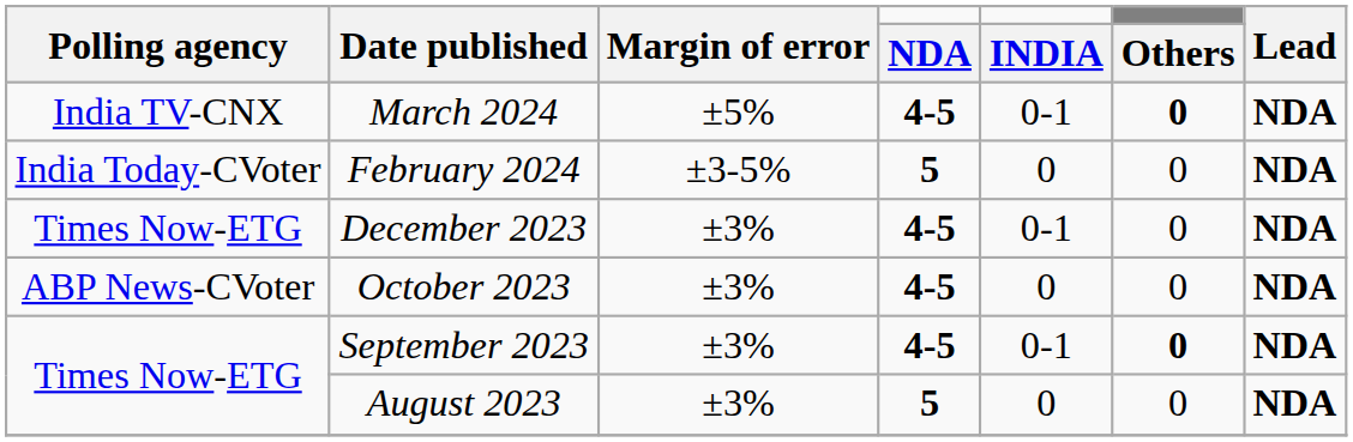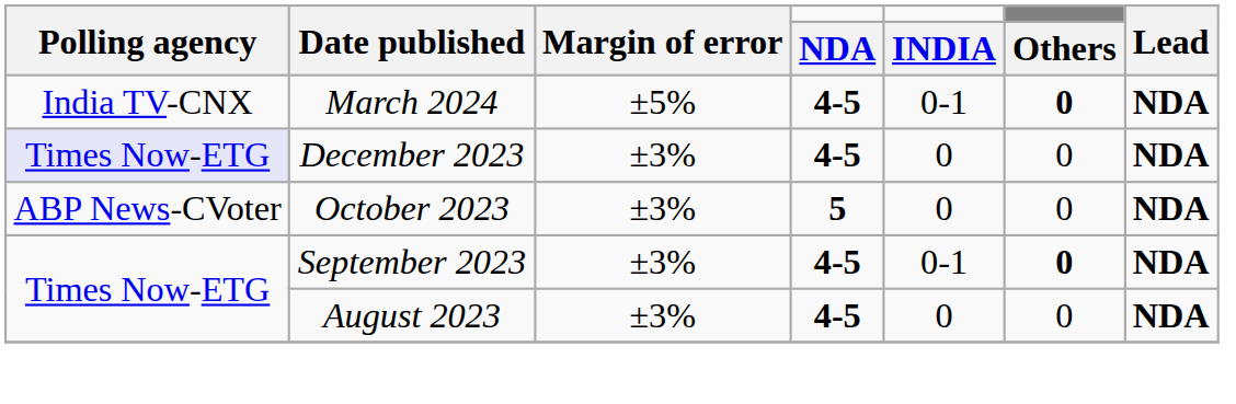 <table class="wikitable sortable" style="text-align:center;font-size:95%;line-height:16px">
 <tr>
 <th rowspan="2">Polling agency</th>
 <th rowspan="2">Date published</th>
 <th rowspan="2">Margin of error</th>
 <td bgcolor=></td>
 <td bgcolor=></td>
 <td bgcolor=grey></td>
 <th rowspan="2">Lead</th>
 </tr>
 <tr>
 <th><a href='#'>NDA</a></th>
 <th><a href='#'>INDIA</a></th>
 <th>Others</th>
 </tr>
 <tr>
 <td><a href='#'>India TV</a>-CNX</td>
 <td><em>March 2024</em></td>
 <td>±5%</td>
 <td bgcolor=><strong>4-5</strong></td>
 <td>0-1</td>
 <td><strong>0</strong></td>
 <td bgcolor=><strong>NDA</strong></td>
 </tr>
 <tr>
-<td><a href='#'>India Today</a>-CVoter</td>
-<td><em>February 2024</em></td>
-<td>±3-5%</td>
-<td bgcolor=><strong>5</strong></td>
-<td>0</td>
-<td>0</td>
-<td bgcolor=><strong>NDA</strong></td>
-</tr>
-<tr>
-<td><a href='#'>Times Now</a>-<a href='#'>ETG</a></td>
+<td style="background: lavender;"><a href='#'>Times Now</a>-<a href='#'>ETG</a></td>
 <td><em>December 2023</em></td>
 <td>±3%</td>
 <td bgcolor=><strong>4-5</strong></td>
-<td>0-1</td>
+<td>0</td>
 <td>0</td>
 <td bgcolor=><strong>NDA</strong></td>
 </tr>
 <tr>
 <td><a href='#'>ABP News</a>-CVoter</td>
 <td><em>October 2023</em></td>
 <td>±3%</td>
-<td bgcolor=><strong>4-5</strong></td>
+<td bgcolor=><strong>5</strong></td>
 <td>0</td>
 <td>0</td>
 <td bgcolor=><strong>NDA</strong></td>
 </tr>
 <tr>
 <td rowspan="2"><a href='#'>Times Now</a>-<a href='#'>ETG</a></td>
 <td><em>September 2023</em></td>
 <td>±3%</td>
 <td bgcolor=><strong>4-5</strong></td>
 <td>0-1</td>
 <td><strong>0</strong></td>
 <td bgcolor=><strong>NDA</strong></td>
 </tr>
 <tr>
 <td><em>August 2023</em></td>
 <td>±3%</td>
-<td bgcolor=><strong>5</strong></td>
+<td bgcolor=><strong>4-5</strong></td>
 <td>0</td>
 <td>0</td>
 <td bgcolor=><strong>NDA</strong></td>
 </tr>
 <tr>
 </tr>
 </table>
